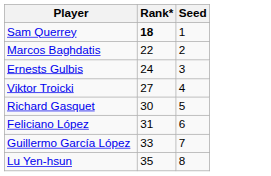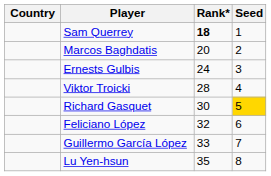 <table class="sortable wikitable">
 <tr>
+<th width="70">Country</th>
 <th width="175">Player</th>
 <th>Rank*</th>
 <th>Seed</th>
 </tr>
 <tr>
+<td></td>
 <td><a href='#'>Sam Querrey</a></td>
 <td><strong>18</strong></td>
 <td>1</td>
 </tr>
 <tr>
+<td></td>
 <td><a href='#'>Marcos Baghdatis</a></td>
-<td>22</td>
+<td>20</td>
 <td>2</td>
 </tr>
 <tr>
+<td></td>
 <td><a href='#'>Ernests Gulbis</a></td>
 <td>24</td>
 <td>3</td>
 </tr>
 <tr>
+<td></td>
 <td><a href='#'>Viktor Troicki</a></td>
-<td>27</td>
+<td>28</td>
 <td>4</td>
 </tr>
 <tr>
+<td></td>
 <td><a href='#'>Richard Gasquet</a></td>
 <td>30</td>
-<td>5</td>
+<td style="background: gold;">5</td>
 </tr>
 <tr>
+<td></td>
 <td><a href='#'>Feliciano López</a></td>
-<td>31</td>
+<td>32</td>
 <td>6</td>
 </tr>
 <tr>
+<td></td>
 <td><a href='#'>Guillermo García López</a></td>
 <td>33</td>
 <td>7</td>
 </tr>
 <tr>
+<td></td>
 <td><a href='#'>Lu Yen-hsun</a></td>
 <td>35</td>
 <td>8</td>
 </tr>
 </table>
